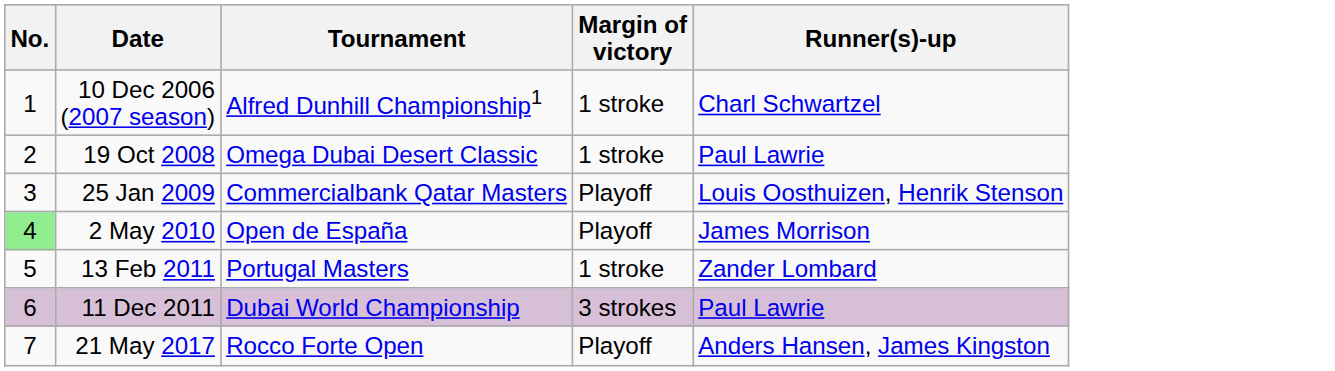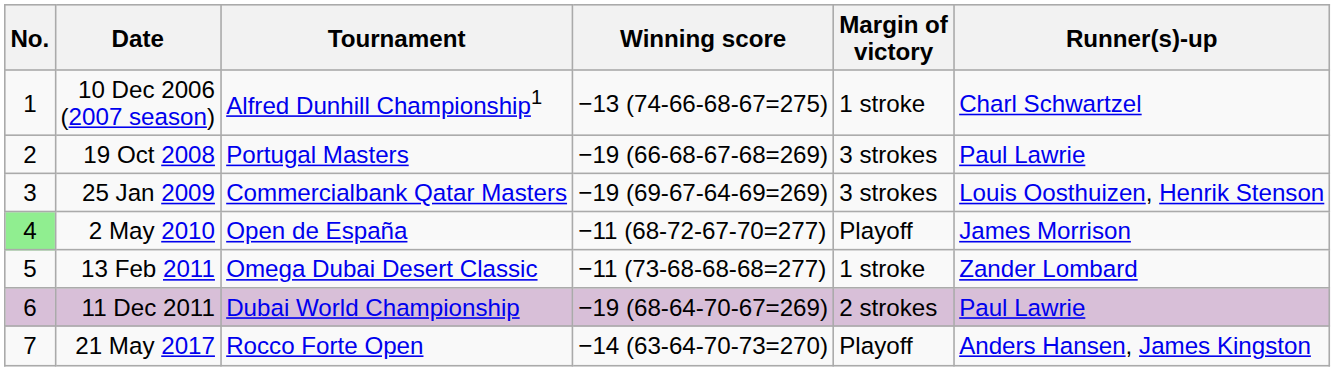 <table class="wikitable" style="font-size:95%;">
 <tr>
 <th>No.</th>
 <th>Date</th>
 <th>Tournament</th>
+<th>Winning score</th>
 <th>Margin of<br>victory</th>
 <th>Runner(s)-up</th>
 </tr>
 <tr>
 <td align=center>1</td>
 <td align=right>10 Dec 2006<br>(<a href='#'>2007 season</a>)</td>
 <td><a href='#'>Alfred Dunhill Championship</a><sup>1</sup></td>
+<td>−13 (74-66-68-67=275)</td>
 <td>1 stroke</td>
 <td> <a href='#'>Charl Schwartzel</a></td>
 </tr>
 <tr>
 <td align=center>2</td>
 <td align=right>19 Oct <a href='#'>2008</a></td>
-<td><a href='#'>Omega Dubai Desert Classic</a></td>
-<td>1 stroke</td>
+<td><a href='#'>Portugal Masters</a></td>
+<td>−19 (66-68-67-68=269)</td>
+<td>3 strokes</td>
 <td> <a href='#'>Paul Lawrie</a></td>
 </tr>
 <tr>
 <td align=center>3</td>
 <td align=right>25 Jan <a href='#'>2009</a></td>
 <td><a href='#'>Commercialbank Qatar Masters</a></td>
-<td>Playoff</td>
+<td>−19 (69-67-64-69=269)</td>
+<td>3 strokes</td>
 <td> <a href='#'>Louis Oosthuizen</a>,  <a href='#'>Henrik Stenson</a></td>
 </tr>
 <tr>
 <td align=center style="background: lightgreen;">4</td>
 <td align=right>2 May <a href='#'>2010</a></td>
 <td><a href='#'>Open de España</a></td>
+<td>−11 (68-72-67-70=277)</td>
 <td>Playoff</td>
 <td> <a href='#'>James Morrison</a></td>
 </tr>
 <tr>
 <td align=center>5</td>
 <td align=right>13 Feb <a href='#'>2011</a></td>
-<td><a href='#'>Portugal Masters</a></td>
+<td><a href='#'>Omega Dubai Desert Classic</a></td>
+<td>−11 (73-68-68-68=277)</td>
 <td>1 stroke</td>
 <td> <a href='#'>Zander Lombard</a></td>
 </tr>
 <tr style="background:thistle;">
 <td align=center>6</td>
 <td align=right>11 Dec 2011</td>
 <td><a href='#'>Dubai World Championship</a></td>
-<td>3 strokes</td>
+<td>−19 (68-64-70-67=269)</td>
+<td>2 strokes</td>
 <td> <a href='#'>Paul Lawrie</a></td>
 </tr>
 <tr>
 <td align=center>7</td>
 <td align=right>21 May <a href='#'>2017</a></td>
 <td><a href='#'>Rocco Forte Open</a></td>
+<td>−14 (63-64-70-73=270)</td>
 <td>Playoff</td>
 <td> <a href='#'>Anders Hansen</a>,  <a href='#'>James Kingston</a></td>
 </tr>
 </table>
